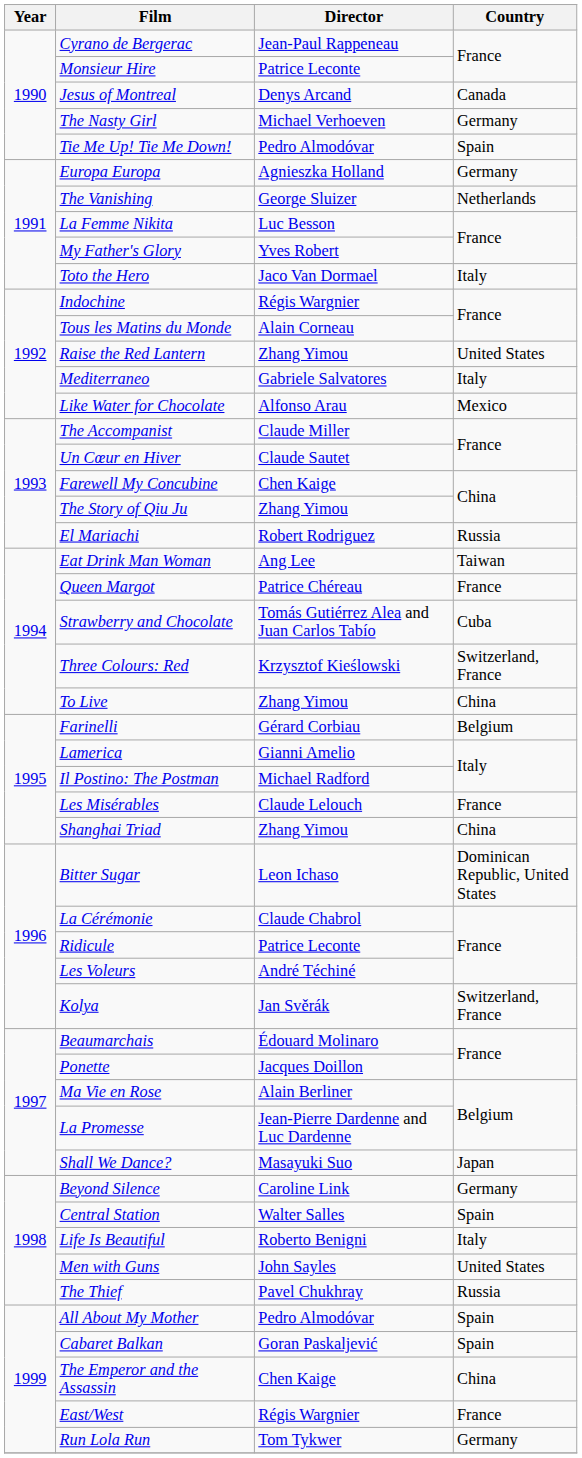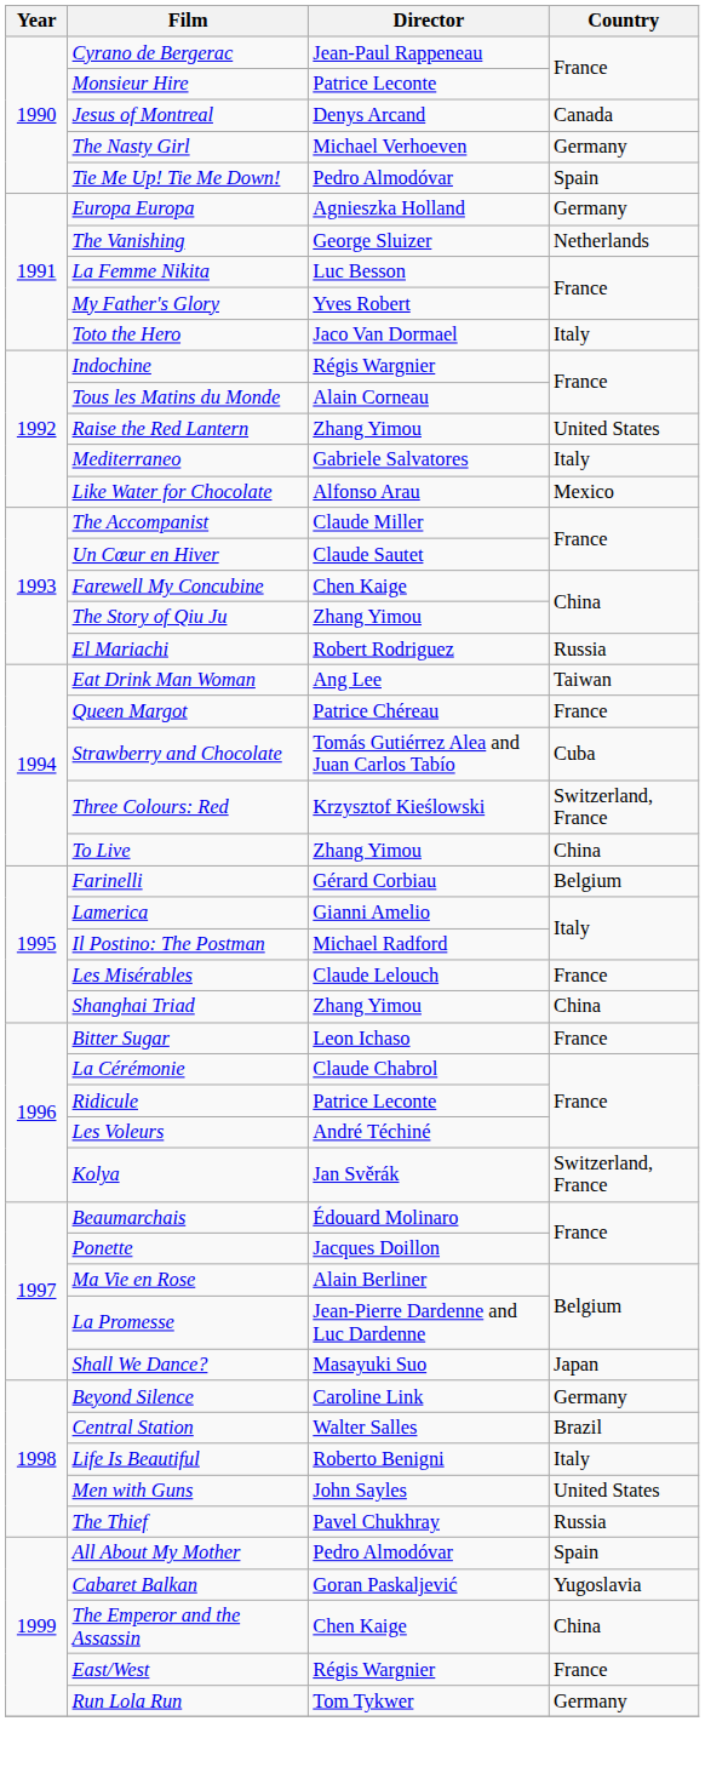 <table class="wikitable" width="90%">
 <tr>
 <th width=5%>Year</th>
 <th width=25%>Film</th>
 <th width=25%><strong>Director</strong></th>
 <th width=15%><strong>Country</strong></th>
 </tr>
 <tr>
 <td rowspan="5" style="text-align:center;"><a href='#'>1990</a></td>
 <td><em><a href='#'>Cyrano de Bergerac</a></em></td>
 <td><a href='#'>Jean-Paul Rappeneau</a></td>
 <td rowspan="2">France</td>
 </tr>
 <tr>
 <td><em><a href='#'>Monsieur Hire</a></em></td>
 <td><a href='#'>Patrice Leconte</a></td>
 </tr>
 <tr>
 <td><em><a href='#'>Jesus of Montreal</a></em></td>
 <td><a href='#'>Denys Arcand</a></td>
 <td>Canada</td>
 </tr>
 <tr>
 <td><em><a href='#'>The Nasty Girl</a></em></td>
 <td><a href='#'>Michael Verhoeven</a></td>
 <td>Germany</td>
 </tr>
 <tr>
 <td><em><a href='#'>Tie Me Up! Tie Me Down!</a></em></td>
 <td><a href='#'>Pedro Almodóvar</a></td>
 <td>Spain</td>
 </tr>
 <tr>
 <td rowspan="5" style="text-align:center;"><a href='#'>1991</a></td>
 <td><em><a href='#'>Europa Europa</a></em></td>
 <td><a href='#'>Agnieszka Holland</a></td>
 <td>Germany</td>
 </tr>
 <tr>
 <td><em><a href='#'>The Vanishing</a></em></td>
 <td><a href='#'>George Sluizer</a></td>
 <td>Netherlands</td>
 </tr>
 <tr>
 <td><em><a href='#'>La Femme Nikita</a></em></td>
 <td><a href='#'>Luc Besson</a></td>
 <td rowspan="2">France</td>
 </tr>
 <tr>
 <td><em><a href='#'>My Father's Glory</a></em></td>
 <td><a href='#'>Yves Robert</a></td>
 </tr>
 <tr>
 <td><em><a href='#'>Toto the Hero</a></em></td>
 <td><a href='#'>Jaco Van Dormael</a></td>
 <td>Italy</td>
 </tr>
 <tr>
 <td rowspan="5" style="text-align:center;"><a href='#'>1992</a></td>
 <td><em><a href='#'>Indochine</a></em></td>
 <td><a href='#'>Régis Wargnier</a></td>
 <td rowspan="2">France</td>
 </tr>
 <tr>
 <td><em><a href='#'>Tous les Matins du Monde</a></em></td>
 <td><a href='#'>Alain Corneau</a></td>
 </tr>
 <tr>
 <td><em><a href='#'>Raise the Red Lantern</a></em></td>
 <td><a href='#'>Zhang Yimou</a></td>
 <td>United States</td>
 </tr>
 <tr>
 <td><em><a href='#'>Mediterraneo</a></em></td>
 <td><a href='#'>Gabriele Salvatores</a></td>
 <td>Italy</td>
 </tr>
 <tr>
 <td><em><a href='#'>Like Water for Chocolate</a></em></td>
 <td><a href='#'>Alfonso Arau</a></td>
 <td>Mexico</td>
 </tr>
 <tr>
 <td rowspan="5" style="text-align:center;"><a href='#'>1993</a></td>
 <td><em><a href='#'>The Accompanist</a></em></td>
 <td><a href='#'>Claude Miller</a></td>
 <td rowspan="2">France</td>
 </tr>
 <tr>
 <td><em><a href='#'>Un Cœur en Hiver</a></em></td>
 <td><a href='#'>Claude Sautet</a></td>
 </tr>
 <tr>
 <td><em><a href='#'>Farewell My Concubine</a></em></td>
 <td><a href='#'>Chen Kaige</a></td>
 <td rowspan="2">China</td>
 </tr>
 <tr>
 <td><em><a href='#'>The Story of Qiu Ju</a></em></td>
 <td><a href='#'>Zhang Yimou</a></td>
 </tr>
 <tr>
 <td><em><a href='#'>El Mariachi</a></em></td>
 <td><a href='#'>Robert Rodriguez</a></td>
 <td>Russia</td>
 </tr>
 <tr>
 <td rowspan="5" style="text-align:center;"><a href='#'>1994</a></td>
 <td><em><a href='#'>Eat Drink Man Woman</a></em></td>
 <td><a href='#'>Ang Lee</a></td>
 <td>Taiwan</td>
 </tr>
 <tr>
 <td><em><a href='#'>Queen Margot</a></em></td>
 <td><a href='#'>Patrice Chéreau</a></td>
 <td>France</td>
 </tr>
 <tr>
 <td><em><a href='#'>Strawberry and Chocolate</a></em></td>
 <td><a href='#'>Tomás Gutiérrez Alea</a> and <a href='#'>Juan Carlos Tabío</a></td>
 <td>Cuba</td>
 </tr>
 <tr>
 <td><em><a href='#'>Three Colours: Red</a></em></td>
 <td><a href='#'>Krzysztof Kieślowski</a></td>
 <td>Switzerland, France</td>
 </tr>
 <tr>
 <td><em><a href='#'>To Live</a></em></td>
 <td><a href='#'>Zhang Yimou</a></td>
 <td>China</td>
 </tr>
 <tr>
 <td rowspan="5" style="text-align:center;"><a href='#'>1995</a></td>
 <td><em><a href='#'>Farinelli</a></em></td>
 <td><a href='#'>Gérard Corbiau</a></td>
 <td>Belgium</td>
 </tr>
 <tr>
 <td><em><a href='#'>Lamerica</a></em></td>
 <td><a href='#'>Gianni Amelio</a></td>
 <td rowspan="2">Italy</td>
 </tr>
 <tr>
 <td><em><a href='#'>Il Postino: The Postman</a></em></td>
 <td><a href='#'>Michael Radford</a></td>
 </tr>
 <tr>
 <td><em><a href='#'>Les Misérables</a></em></td>
 <td><a href='#'>Claude Lelouch</a></td>
 <td>France</td>
 </tr>
 <tr>
 <td><em><a href='#'>Shanghai Triad</a></em></td>
 <td><a href='#'>Zhang Yimou</a></td>
 <td>China</td>
 </tr>
 <tr>
 <td rowspan="5" style="text-align:center;"><a href='#'>1996</a></td>
 <td><em><a href='#'>Bitter Sugar</a></em></td>
 <td><a href='#'>Leon Ichaso</a></td>
-<td>Dominican Republic, United States</td>
+<td>France</td>
 </tr>
 <tr>
 <td><em><a href='#'>La Cérémonie</a></em></td>
 <td><a href='#'>Claude Chabrol</a></td>
 <td rowspan="3">France</td>
 </tr>
 <tr>
 <td><em><a href='#'>Ridicule</a></em></td>
 <td><a href='#'>Patrice Leconte</a></td>
 </tr>
 <tr>
 <td><em><a href='#'>Les Voleurs</a></em></td>
 <td><a href='#'>André Téchiné</a></td>
 </tr>
 <tr>
 <td><em><a href='#'>Kolya</a></em></td>
 <td><a href='#'>Jan Svěrák</a></td>
 <td>Switzerland, France</td>
 </tr>
 <tr>
 <td rowspan="5" style="text-align:center;"><a href='#'>1997</a></td>
 <td><em><a href='#'>Beaumarchais</a></em></td>
 <td><a href='#'>Édouard Molinaro</a></td>
 <td rowspan="2">France</td>
 </tr>
 <tr>
 <td><em><a href='#'>Ponette</a></em></td>
 <td><a href='#'>Jacques Doillon</a></td>
 </tr>
 <tr>
 <td><em><a href='#'>Ma Vie en Rose</a></em></td>
 <td><a href='#'>Alain Berliner</a></td>
 <td rowspan="2">Belgium</td>
 </tr>
 <tr>
 <td><em><a href='#'>La Promesse</a></em></td>
 <td><a href='#'>Jean-Pierre Dardenne</a> and <a href='#'>Luc Dardenne</a></td>
 </tr>
 <tr>
 <td><em><a href='#'>Shall We Dance?</a></em></td>
 <td><a href='#'>Masayuki Suo</a></td>
 <td>Japan</td>
 </tr>
 <tr>
 <td rowspan="5" style="text-align:center;"><a href='#'>1998</a></td>
 <td><em><a href='#'>Beyond Silence</a></em></td>
 <td><a href='#'>Caroline Link</a></td>
 <td>Germany</td>
 </tr>
 <tr>
 <td><em><a href='#'>Central Station</a></em></td>
 <td><a href='#'>Walter Salles</a></td>
-<td>Spain</td>
+<td>Brazil</td>
 </tr>
 <tr>
 <td><em><a href='#'>Life Is Beautiful</a></em></td>
 <td><a href='#'>Roberto Benigni</a></td>
 <td>Italy</td>
 </tr>
 <tr>
 <td><em><a href='#'>Men with Guns</a></em></td>
 <td><a href='#'>John Sayles</a></td>
 <td>United States</td>
 </tr>
 <tr>
 <td><em><a href='#'>The Thief</a></em></td>
 <td><a href='#'>Pavel Chukhray</a></td>
 <td>Russia</td>
 </tr>
 <tr>
 <td rowspan="5" style="text-align:center;"><a href='#'>1999</a></td>
 <td><em><a href='#'>All About My Mother</a></em></td>
 <td><a href='#'>Pedro Almodóvar</a></td>
 <td>Spain</td>
 </tr>
 <tr>
 <td><em><a href='#'>Cabaret Balkan</a></em></td>
 <td><a href='#'>Goran Paskaljević</a></td>
-<td>Spain</td>
+<td>Yugoslavia</td>
 </tr>
 <tr>
 <td><em><a href='#'>The Emperor and the Assassin</a></em></td>
 <td><a href='#'>Chen Kaige</a></td>
 <td>China</td>
 </tr>
 <tr>
 <td><em><a href='#'>East/West</a></em></td>
 <td><a href='#'>Régis Wargnier</a></td>
 <td>France</td>
 </tr>
 <tr>
 <td><em><a href='#'>Run Lola Run</a></em></td>
 <td><a href='#'>Tom Tykwer</a></td>
 <td>Germany</td>
 </tr>
 <tr>
 </tr>
 </table>
